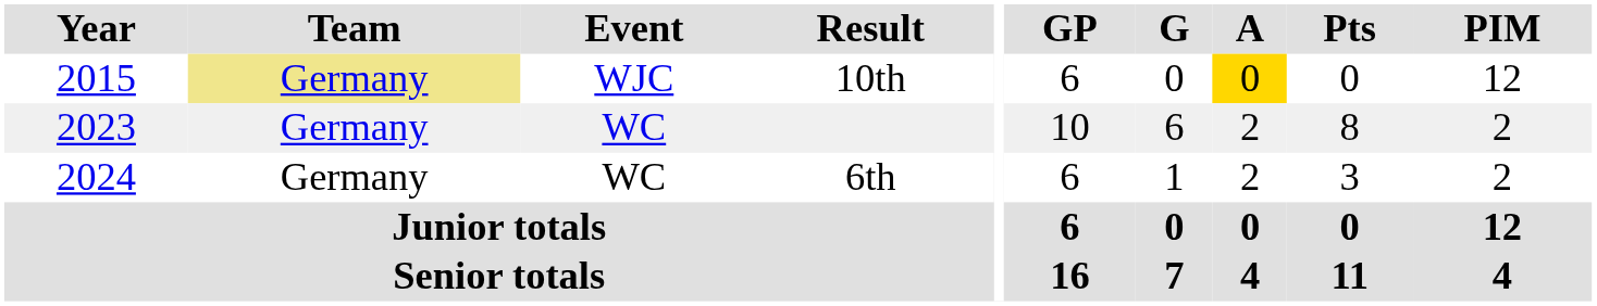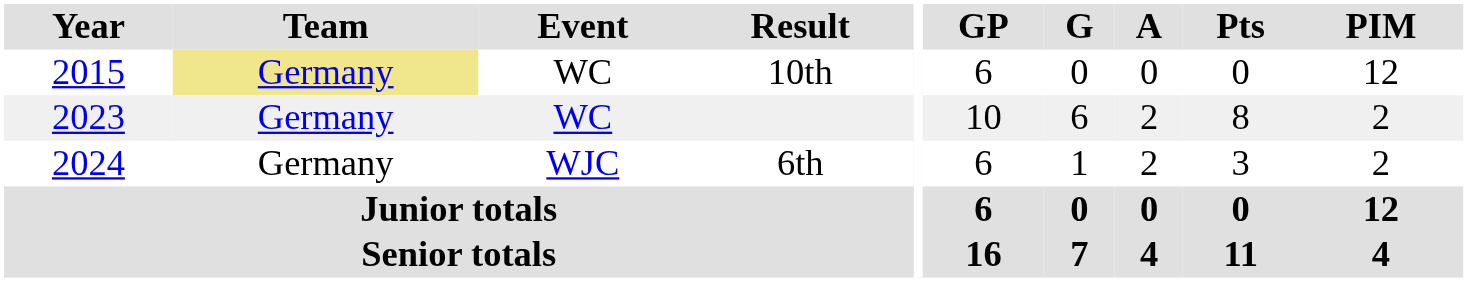 <table border="0" cellpadding="1" cellspacing="0" ID="Table3" style="text-align:center; width:40em">
 <tr bgcolor="#e0e0e0">
 <th>Year</th>
 <th>Team</th>
 <th>Event</th>
 <th>Result</th>
 <th rowspan="99" bgcolor="#fff"></th>
 <th>GP</th>
 <th>G</th>
 <th>A</th>
 <th>Pts</th>
 <th>PIM</th>
 </tr>
 <tr>
 <td><a href='#'>2015</a></td>
 <td style="background: khaki;"><a href='#'>Germany</a></td>
-<td><a href='#'>WJC</a></td>
+<td>WC</td>
 <td>10th</td>
 <td>6</td>
 <td>0</td>
-<td style="background: gold;">0</td>
+<td>0</td>
 <td>0</td>
 <td>12</td>
 </tr>
 <tr bgcolor="#f0f0f0">
 <td><a href='#'>2023</a></td>
 <td><a href='#'>Germany</a></td>
 <td><a href='#'>WC</a></td>
 <td></td>
 <td>10</td>
 <td>6</td>
 <td>2</td>
 <td>8</td>
 <td>2</td>
 </tr>
 <tr>
 <td><a href='#'>2024</a></td>
 <td>Germany</td>
-<td>WC</td>
+<td><a href='#'>WJC</a></td>
 <td>6th</td>
 <td>6</td>
 <td>1</td>
 <td>2</td>
 <td>3</td>
 <td>2</td>
 </tr>
 <tr bgcolor="#e0e0e0">
 <th colspan="4">Junior totals</th>
 <th>6</th>
 <th>0</th>
 <th>0</th>
 <th>0</th>
 <th>12</th>
 </tr>
 <tr bgcolor="#e0e0e0">
 <th colspan="4">Senior totals</th>
 <th>16</th>
 <th>7</th>
 <th>4</th>
 <th>11</th>
 <th>4</th>
 </tr>
 </table>
